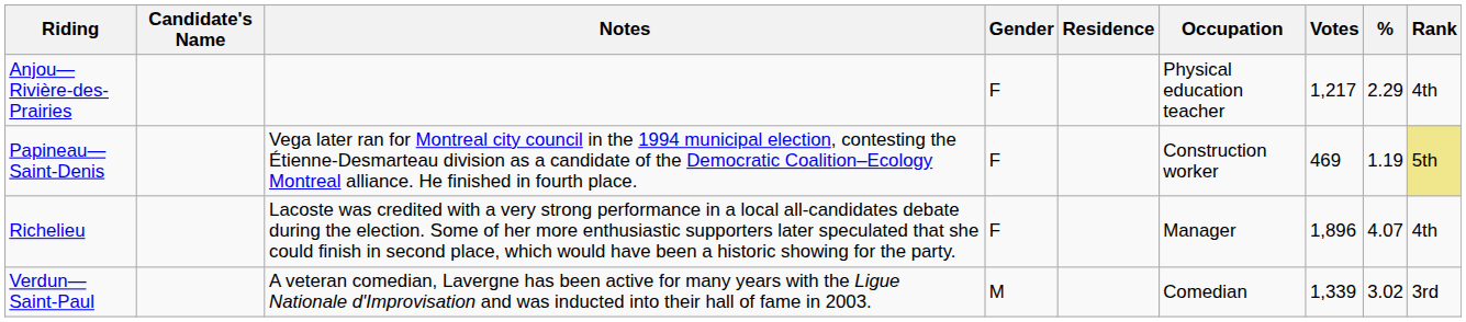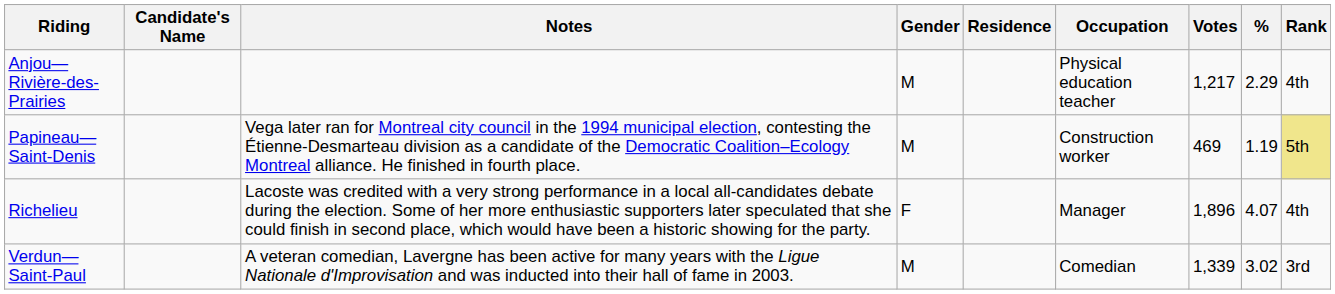 <table class="wikitable sortable" width="100%">
 <tr>
 <th>Riding</th>
 <th>Candidate's Name</th>
 <th>Notes</th>
 <th>Gender</th>
 <th>Residence</th>
 <th>Occupation</th>
 <th>Votes</th>
 <th>%</th>
 <th>Rank</th>
 </tr>
 <tr>
 <td><a href='#'>Anjou—Rivière-des-Prairies</a></td>
 <td></td>
 <td></td>
-<td>F</td>
+<td>M</td>
 <td></td>
 <td>Physical education teacher</td>
 <td>1,217</td>
 <td>2.29</td>
 <td>4th</td>
 </tr>
 <tr>
 <td><a href='#'>Papineau—Saint-Denis</a></td>
 <td></td>
 <td>Vega later ran for <a href='#'>Montreal city council</a> in the <a href='#'>1994 municipal election</a>, contesting the Étienne-Desmarteau division as a candidate of the <a href='#'>Democratic Coalition–Ecology Montreal</a> alliance. He finished in fourth place.</td>
-<td>F</td>
+<td>M</td>
 <td></td>
 <td>Construction worker</td>
 <td>469</td>
 <td>1.19</td>
 <td style="background: khaki;">5th</td>
 </tr>
 <tr>
 <td><a href='#'>Richelieu</a></td>
 <td></td>
 <td>Lacoste was credited with a very strong performance in a local all-candidates debate during the election. Some of her more enthusiastic supporters later speculated that she could finish in second place, which would have been a historic showing for the party.</td>
 <td>F</td>
 <td></td>
 <td>Manager</td>
 <td>1,896</td>
 <td>4.07</td>
 <td>4th</td>
 </tr>
 <tr>
 <td><a href='#'>Verdun—Saint-Paul</a></td>
 <td></td>
 <td>A veteran comedian, Lavergne has been active for many years with the <em>Ligue Nationale d'Improvisation</em> and was inducted into their hall of fame in 2003.</td>
 <td>M</td>
 <td></td>
 <td>Comedian</td>
 <td>1,339</td>
 <td>3.02</td>
 <td>3rd</td>
 </tr>
 </table>
